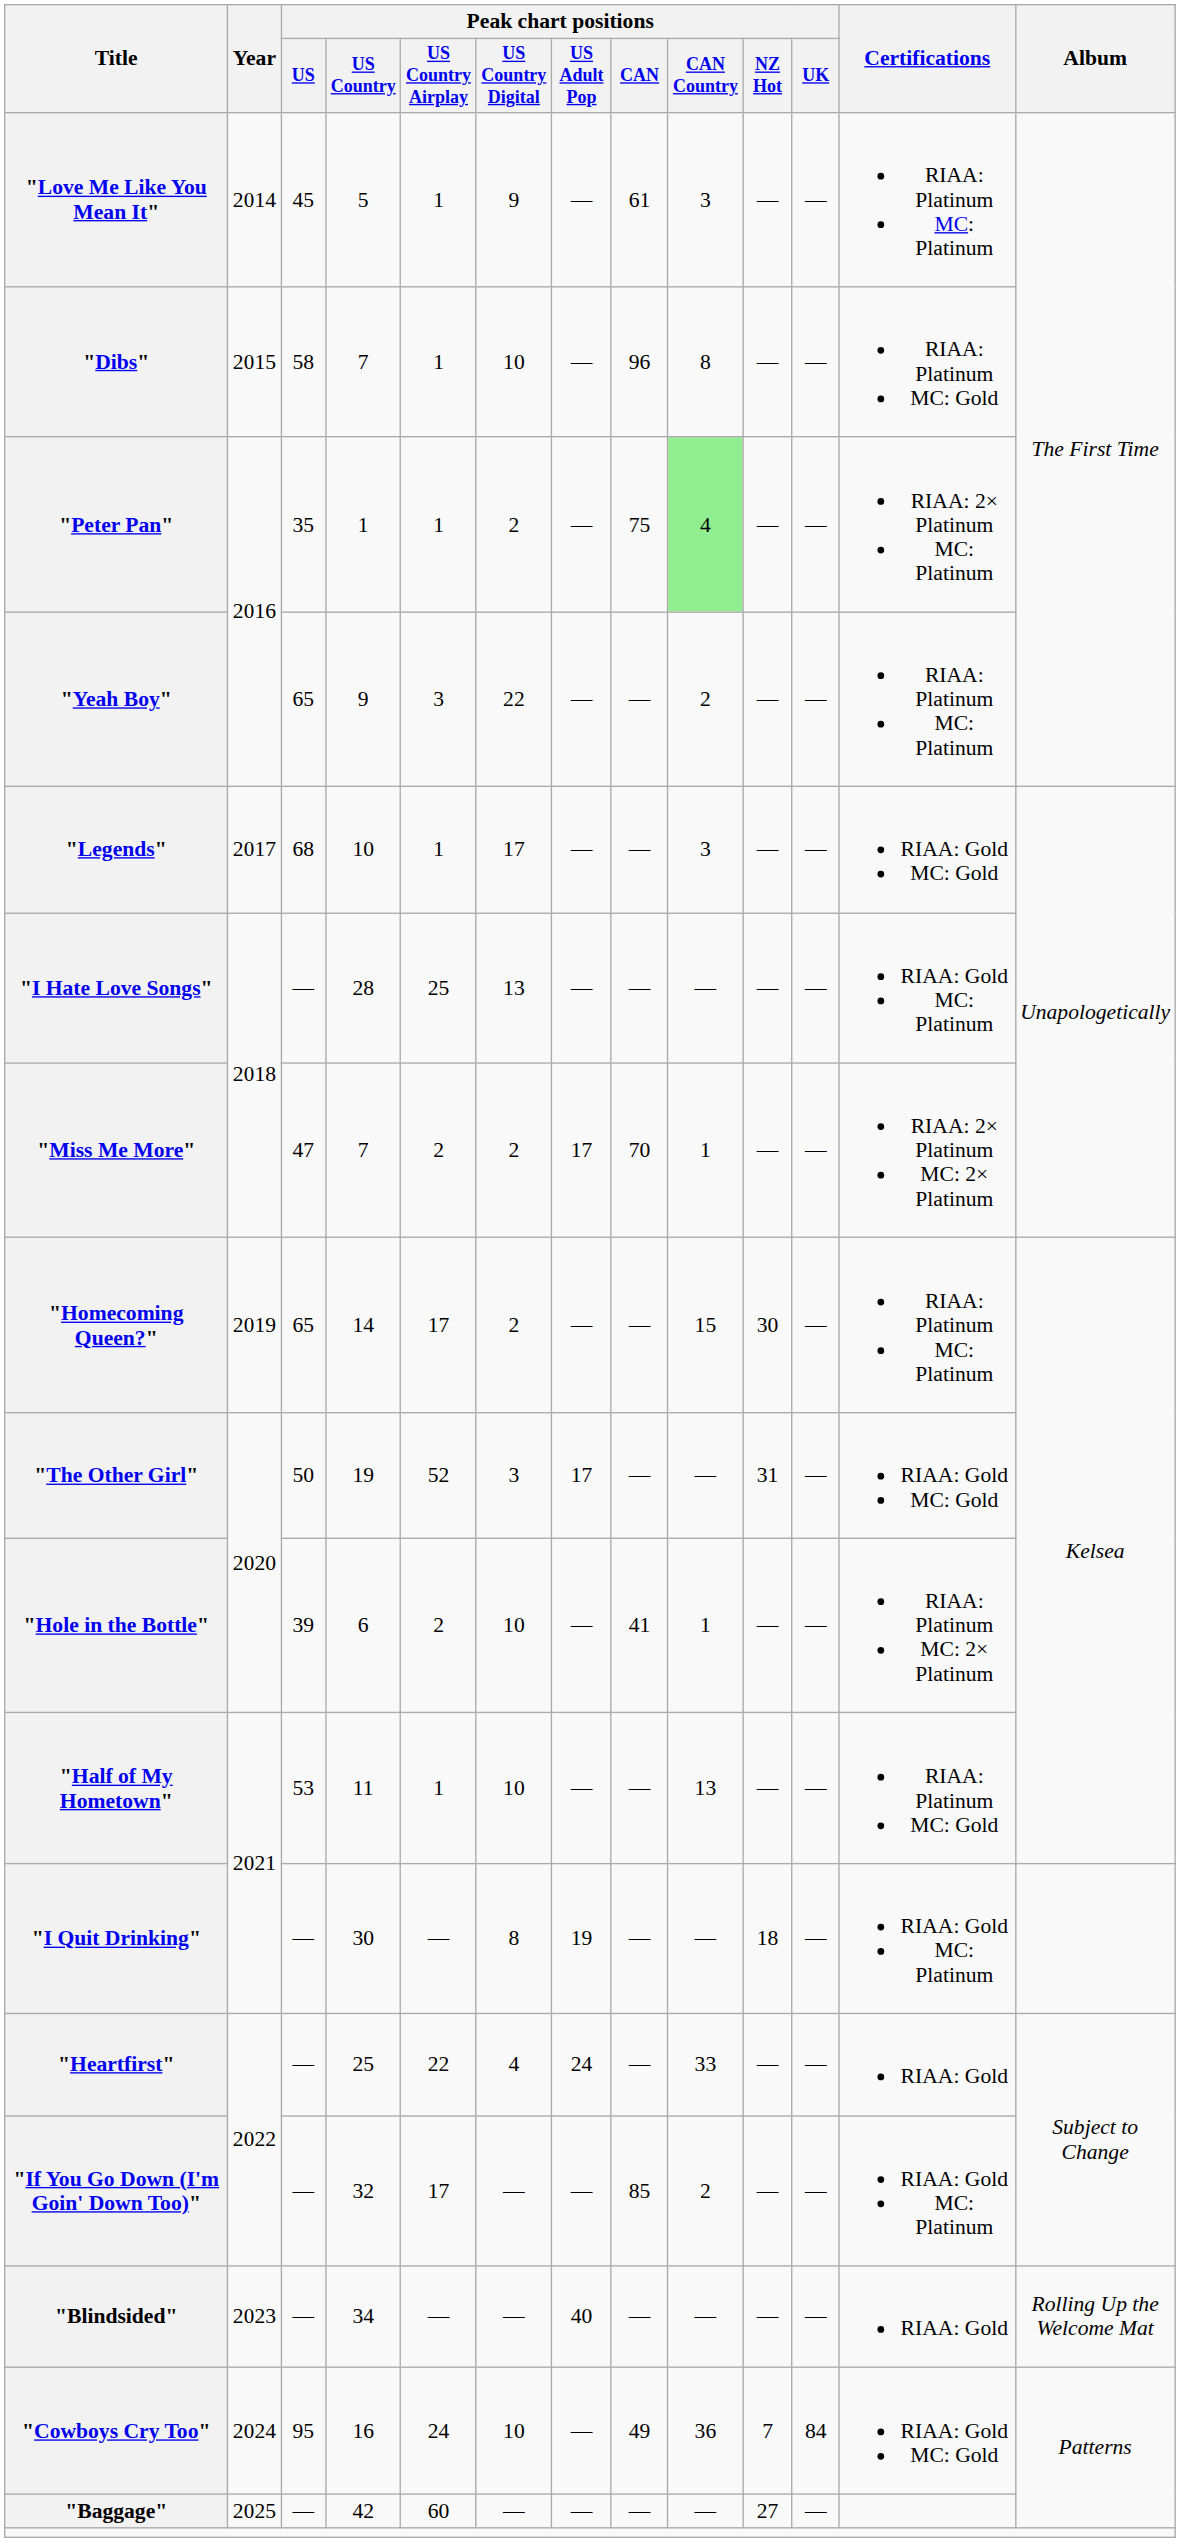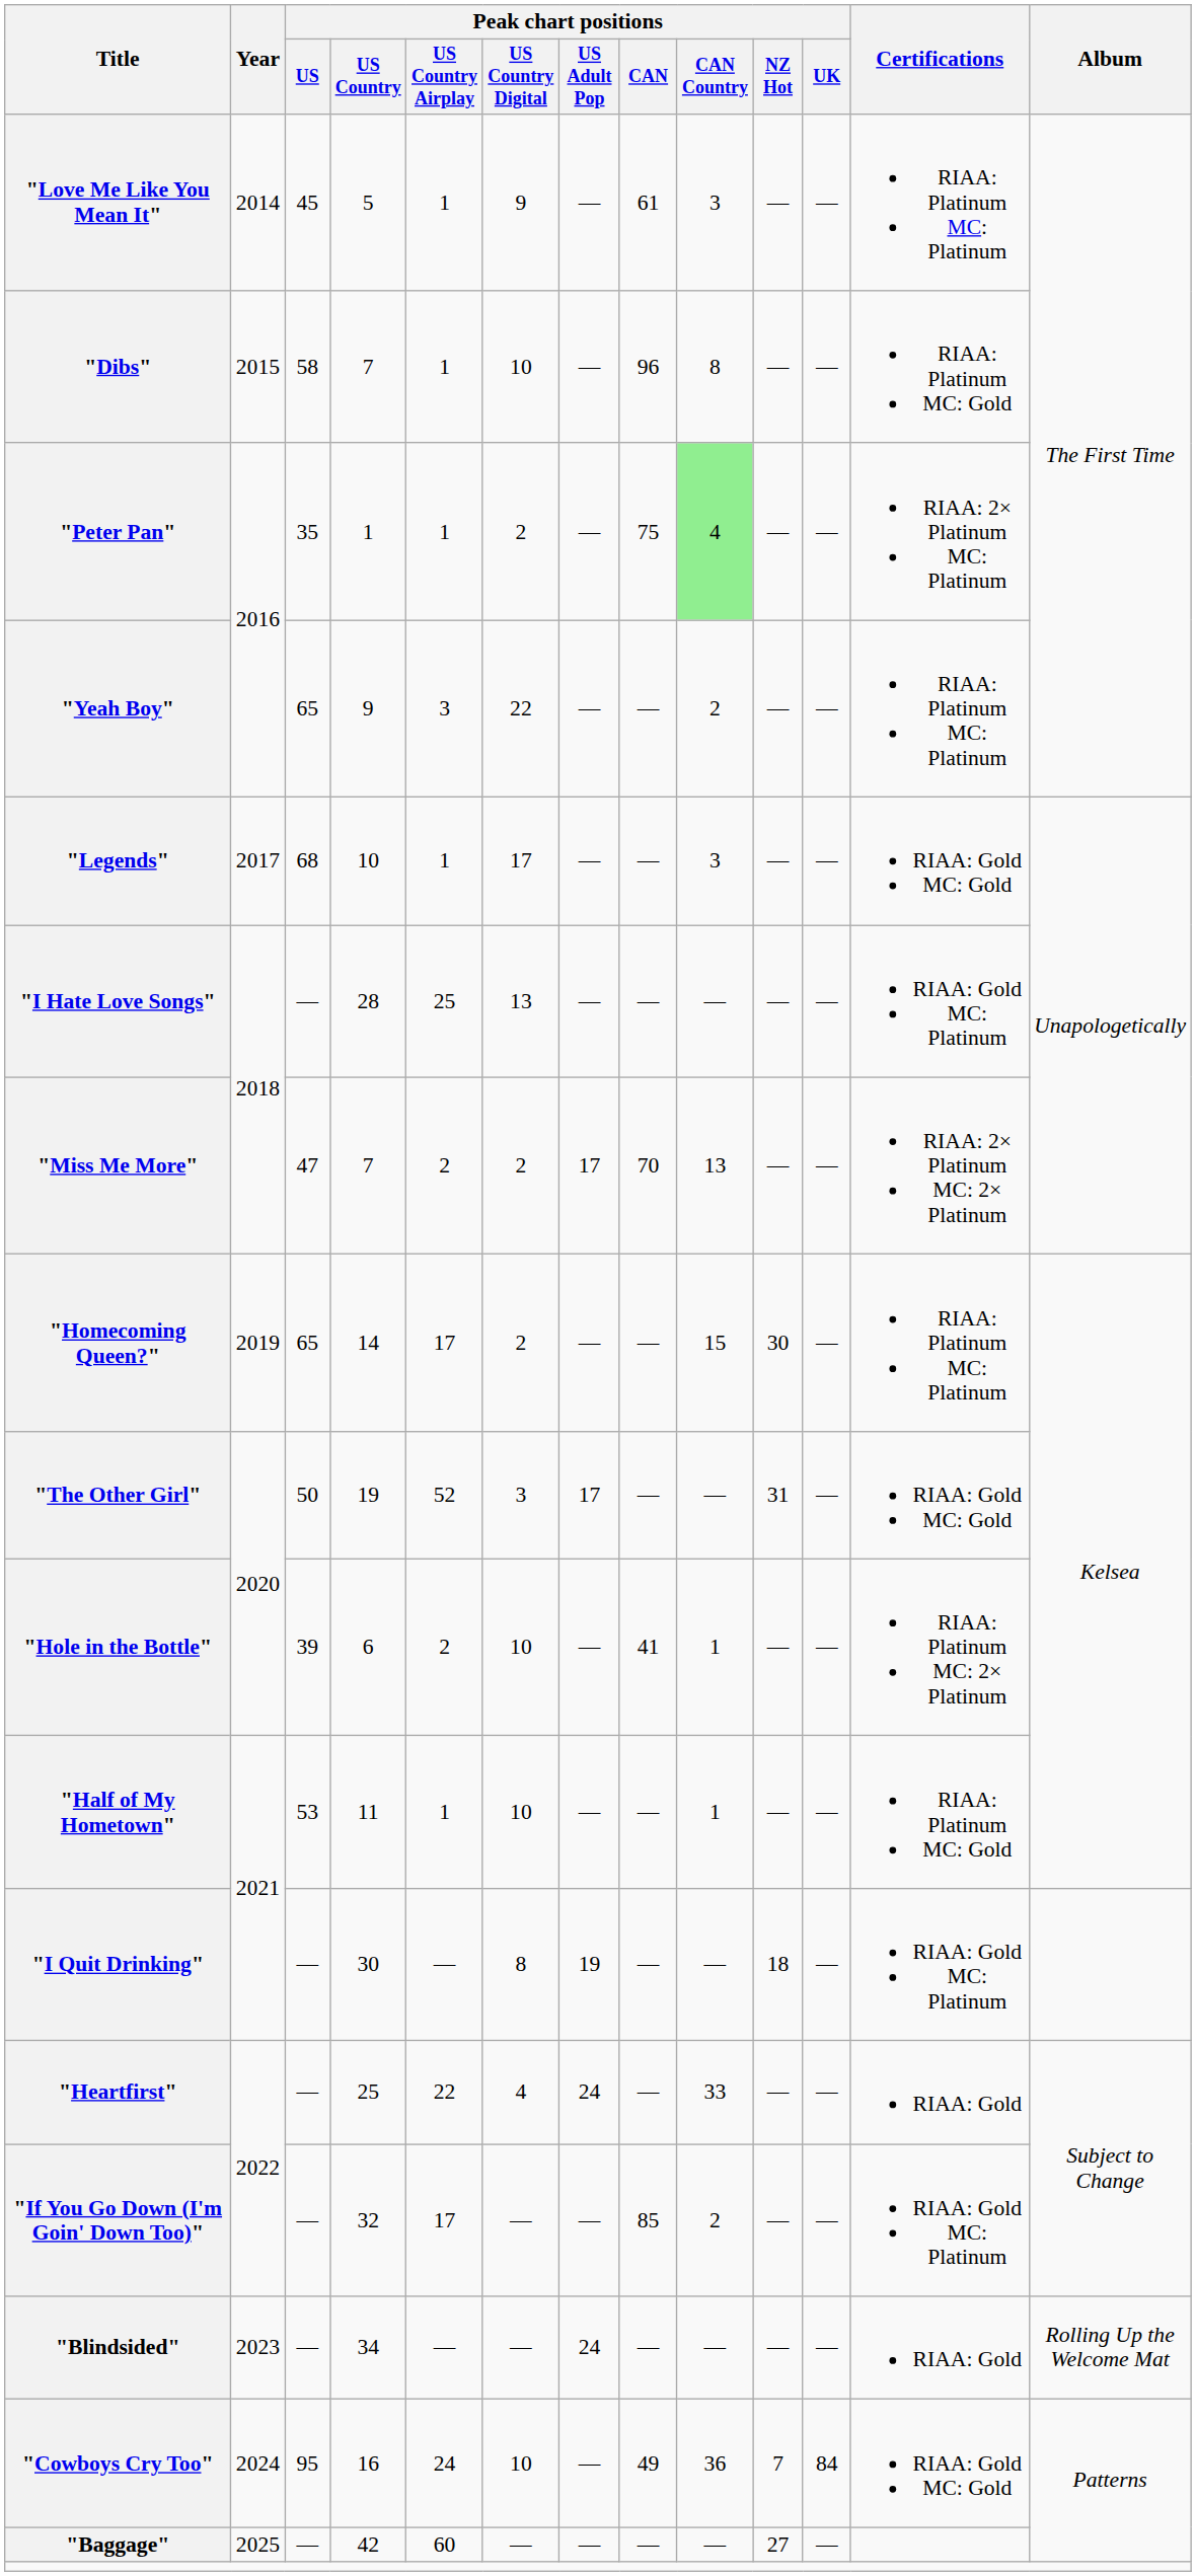 <table class="wikitable plainrowheaders" style="text-align:center;">
 <tr>
 <th scope="col" rowspan="2" style="width:20em;">Title</th>
 <th scope="col" rowspan="2">Year</th>
 <th scope="col" colspan="9">Peak chart positions</th>
 <th scope="col" rowspan="2" style="width:12em;"><a href='#'>Certifications</a></th>
 <th scope="col" rowspan="2">Album</th>
 </tr>
 <tr style="font-size:smaller;">
 <th scope="col" style="width:4em;"><a href='#'>US</a><br></th>
 <th scope="col" style="width:4em;"><a href='#'>US Country</a><br></th>
 <th scope="col" style="width:4em;"><a href='#'>US Country Airplay</a><br></th>
 <th scope="col" style="width:4em;"><a href='#'>US Country Digital</a><br></th>
 <th scope="col" style="width:4em;"><a href='#'>US Adult Pop</a><br></th>
 <th scope="col" style="width:4em;"><a href='#'>CAN</a><br></th>
 <th scope="col" style="width:4em;"><a href='#'>CAN Country</a><br></th>
 <th scope="col" style="width:4em;"><a href='#'>NZ<br>Hot</a><br></th>
 <th scope="col" style="width:4em;"><a href='#'>UK</a><br></th>
 </tr>
 <tr>
 <th scope="row">"<a href='#'>Love Me Like You Mean It</a>"</th>
 <td>2014</td>
 <td>45</td>
 <td>5</td>
 <td>1</td>
 <td>9</td>
 <td>—</td>
 <td>61</td>
 <td>3</td>
 <td>—</td>
 <td>—</td>
 <td><br><ul><li>RIAA: Platinum</li><li><a href='#'>MC</a>: Platinum</li></ul></td>
 <td rowspan="4"><em>The First Time</em></td>
 </tr>
 <tr>
 <th scope="row">"<a href='#'>Dibs</a>"</th>
 <td>2015</td>
 <td>58</td>
 <td>7</td>
 <td>1</td>
 <td>10</td>
 <td>—</td>
 <td>96</td>
 <td>8</td>
 <td>—</td>
 <td>—</td>
 <td><br><ul><li>RIAA: Platinum</li><li>MC: Gold</li></ul></td>
 </tr>
 <tr>
 <th scope="row">"<a href='#'>Peter Pan</a>"</th>
 <td rowspan="2">2016</td>
 <td>35</td>
 <td>1</td>
 <td>1</td>
 <td>2</td>
 <td>—</td>
 <td>75</td>
 <td style="background: lightgreen;">4</td>
 <td>—</td>
 <td>—</td>
 <td><br><ul><li>RIAA: 2× Platinum</li><li>MC: Platinum</li></ul></td>
 </tr>
 <tr>
 <th scope="row">"<a href='#'>Yeah Boy</a>"</th>
 <td>65</td>
 <td>9</td>
 <td>3</td>
 <td>22</td>
 <td>—</td>
 <td>—</td>
 <td>2</td>
 <td>—</td>
 <td>—</td>
 <td><br><ul><li>RIAA: Platinum</li><li>MC: Platinum</li></ul></td>
 </tr>
 <tr>
 <th scope="row">"<a href='#'>Legends</a>"</th>
 <td>2017</td>
 <td>68</td>
 <td>10</td>
 <td>1</td>
 <td>17</td>
 <td>—</td>
 <td>—</td>
 <td>3</td>
 <td>—</td>
 <td>—</td>
 <td><br><ul><li>RIAA: Gold</li><li>MC: Gold</li></ul></td>
 <td rowspan="3"><em>Unapologetically</em></td>
 </tr>
 <tr>
 <th scope="row">"<a href='#'>I Hate Love Songs</a>"</th>
 <td rowspan="2">2018</td>
 <td>—</td>
 <td>28</td>
 <td>25</td>
 <td>13</td>
 <td>—</td>
 <td>—</td>
 <td>—</td>
 <td>—</td>
 <td>—</td>
 <td><br><ul><li>RIAA: Gold</li><li>MC: Platinum</li></ul></td>
 </tr>
 <tr>
 <th scope="row">"<a href='#'>Miss Me More</a>"</th>
 <td>47</td>
 <td>7</td>
 <td>2</td>
 <td>2</td>
 <td>17</td>
 <td>70</td>
-<td>1</td>
+<td>13</td>
 <td>—</td>
 <td>—</td>
 <td><br><ul><li>RIAA: 2× Platinum</li><li>MC: 2× Platinum</li></ul></td>
 </tr>
 <tr>
 <th scope="row">"<a href='#'>Homecoming Queen?</a>"</th>
 <td>2019</td>
 <td>65</td>
 <td>14</td>
 <td>17</td>
 <td>2</td>
 <td>—</td>
 <td>—</td>
 <td>15</td>
 <td>30</td>
 <td>—</td>
 <td><br><ul><li>RIAA: Platinum</li><li>MC: Platinum</li></ul></td>
 <td rowspan="4"><em>Kelsea</em></td>
 </tr>
 <tr>
 <th scope="row">"<a href='#'>The Other Girl</a>"<br></th>
 <td rowspan="2">2020</td>
 <td>50</td>
 <td>19</td>
 <td>52</td>
 <td>3</td>
 <td>17</td>
 <td>—</td>
 <td>—</td>
 <td>31</td>
 <td>—</td>
 <td><br><ul><li>RIAA: Gold</li><li>MC: Gold</li></ul></td>
 </tr>
 <tr>
 <th scope="row">"<a href='#'>Hole in the Bottle</a>"</th>
 <td>39</td>
 <td>6</td>
 <td>2</td>
 <td>10</td>
 <td>—</td>
 <td>41</td>
 <td>1</td>
 <td>—</td>
 <td>—</td>
 <td><br><ul><li>RIAA: Platinum</li><li>MC: 2× Platinum</li></ul></td>
 </tr>
 <tr>
 <th scope="row">"<a href='#'>Half of My Hometown</a>"<br></th>
 <td rowspan="2">2021</td>
 <td>53</td>
 <td>11</td>
 <td>1</td>
 <td>10</td>
 <td>—</td>
 <td>—</td>
-<td>13</td>
+<td>1</td>
 <td>—</td>
 <td>—</td>
 <td><br><ul><li>RIAA: Platinum</li><li>MC: Gold</li></ul></td>
 </tr>
 <tr>
 <th scope="row">"<a href='#'>I Quit Drinking</a>"<br></th>
 <td>—</td>
 <td>30</td>
 <td>—</td>
 <td>8</td>
 <td>19</td>
 <td>—</td>
 <td>—</td>
 <td>18</td>
 <td>—</td>
 <td><br><ul><li>RIAA: Gold</li><li>MC: Platinum</li></ul></td>
 <td></td>
 </tr>
 <tr>
 <th scope="row">"<a href='#'>Heartfirst</a>"</th>
 <td rowspan="2">2022</td>
 <td>—</td>
 <td>25</td>
 <td>22</td>
 <td>4</td>
 <td>24</td>
 <td>—</td>
 <td>33</td>
 <td>—</td>
 <td>—</td>
 <td><br><ul><li>RIAA: Gold</li></ul></td>
 <td rowspan="2"><em>Subject to Change</em></td>
 </tr>
 <tr>
 <th scope="row">"<a href='#'>If You Go Down (I'm Goin' Down Too)</a>"</th>
 <td>—</td>
 <td>32</td>
 <td>17</td>
 <td>—</td>
 <td>—</td>
 <td>85</td>
 <td>2</td>
 <td>—</td>
 <td>—</td>
 <td><br><ul><li>RIAA: Gold</li><li>MC: Platinum</li></ul></td>
 </tr>
 <tr>
 <th scope="row">"Blindsided"</th>
 <td>2023</td>
 <td>—</td>
 <td>34</td>
 <td>—</td>
 <td>—</td>
-<td>40</td>
+<td>24</td>
 <td>—</td>
 <td>—</td>
 <td>—</td>
 <td>—</td>
 <td><br><ul><li>RIAA: Gold</li></ul></td>
 <td><em>Rolling Up the Welcome Mat</em></td>
 </tr>
 <tr>
 <th scope="row">"<a href='#'>Cowboys Cry Too</a>"<br></th>
 <td>2024</td>
 <td>95</td>
 <td>16</td>
 <td>24</td>
 <td>10</td>
 <td>—</td>
 <td>49</td>
 <td>36</td>
 <td>7</td>
 <td>84</td>
 <td><br><ul><li>RIAA: Gold</li><li>MC: Gold</li></ul></td>
 <td rowspan="2"><em>Patterns</em></td>
 </tr>
 <tr>
 <th scope="row">"Baggage"</th>
 <td>2025</td>
 <td>—</td>
 <td>42</td>
 <td>60</td>
 <td>—</td>
 <td>—</td>
 <td>—</td>
 <td>—</td>
 <td>27</td>
 <td>—</td>
 <td></td>
 </tr>
 <tr>
 <td colspan="13"></td>
 </tr>
 </table>
